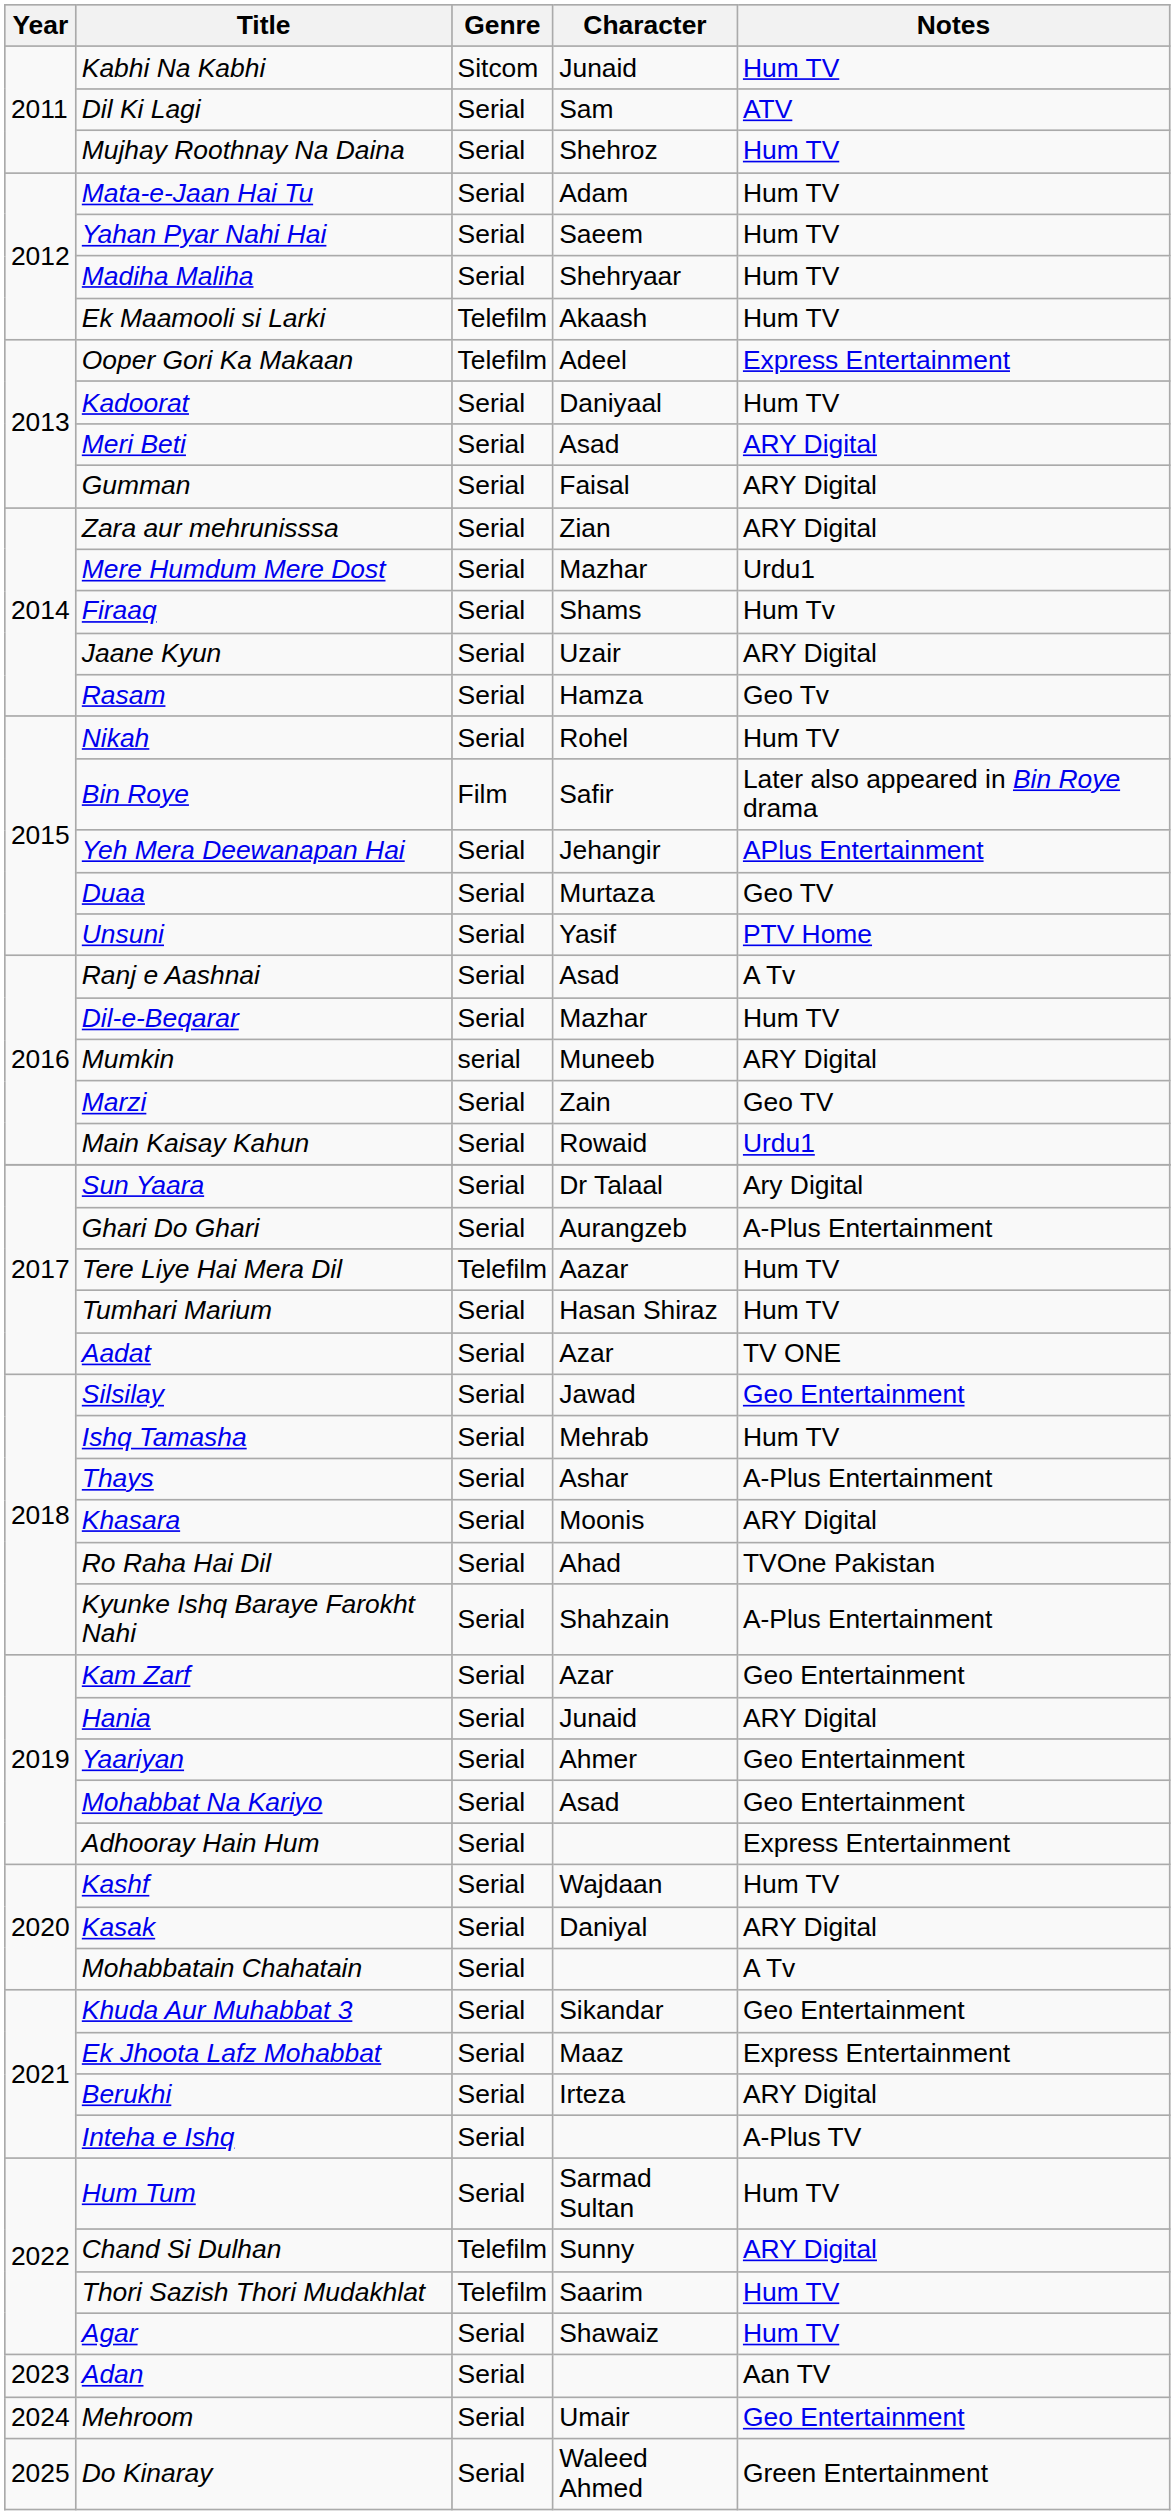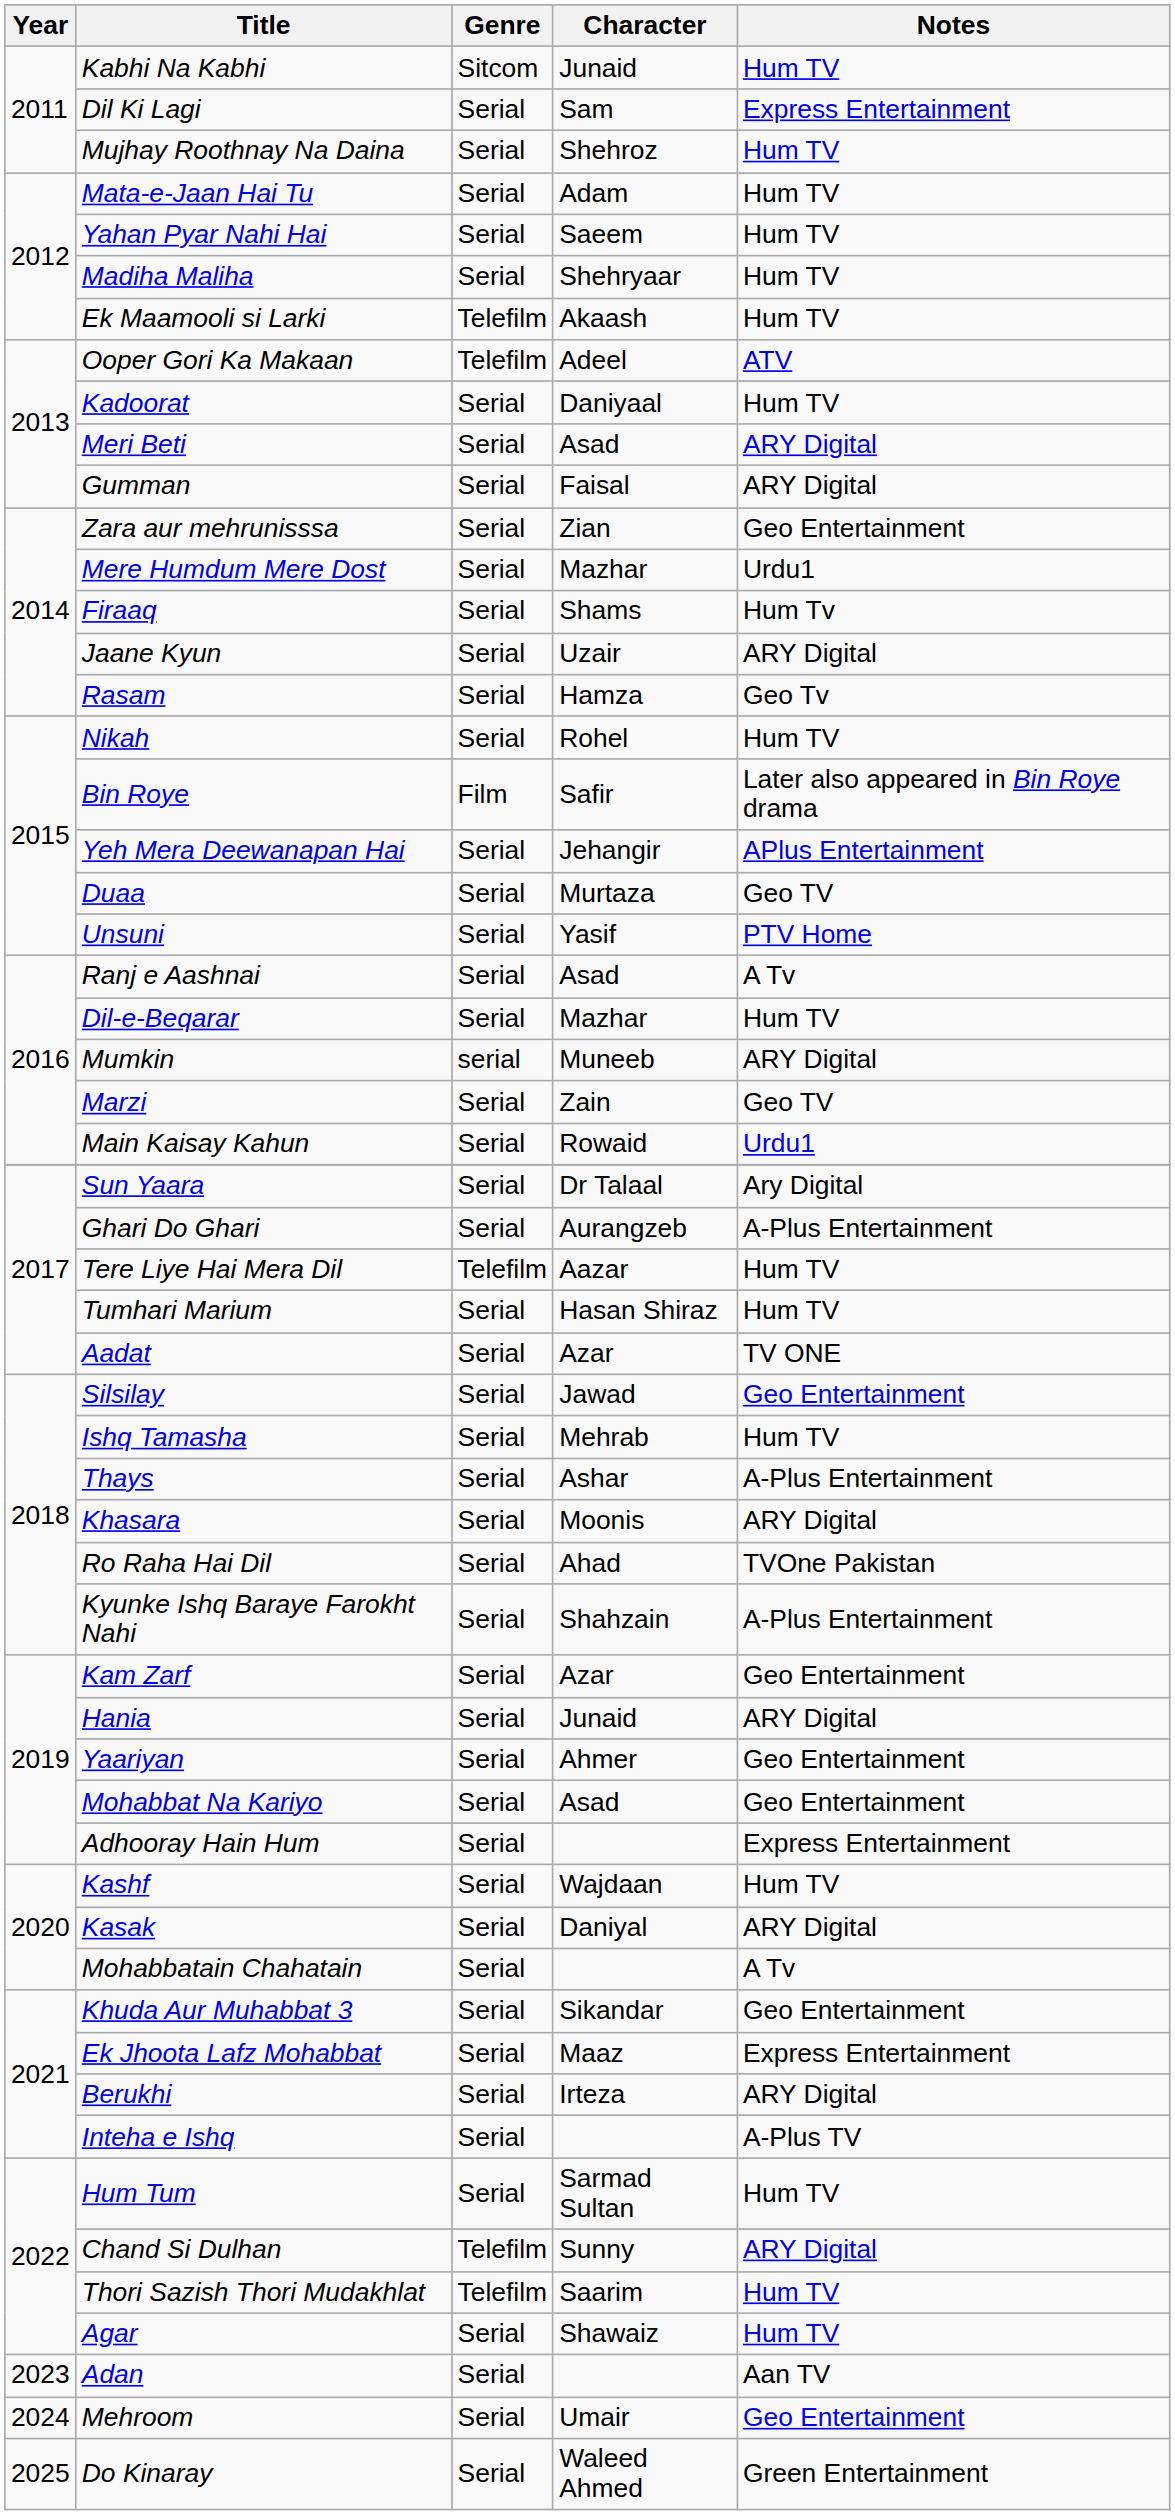 <table class="wikitable sortable"  style="width:80%;">
 <tr>
 <th>Year</th>
 <th>Title</th>
 <th>Genre</th>
 <th>Character</th>
 <th>Notes</th>
 </tr>
 <tr>
 <td rowspan="3">2011</td>
 <td><em>Kabhi Na Kabhi</em></td>
 <td>Sitcom</td>
 <td>Junaid</td>
 <td><a href='#'>Hum TV</a></td>
 </tr>
 <tr>
 <td><em>Dil Ki Lagi</em></td>
 <td>Serial</td>
 <td>Sam</td>
-<td><a href='#'>ATV</a></td>
+<td><a href='#'>Express Entertainment</a></td>
 </tr>
 <tr>
 <td><em>Mujhay Roothnay Na Daina</em></td>
 <td>Serial</td>
 <td>Shehroz</td>
 <td><a href='#'>Hum TV</a></td>
 </tr>
 <tr>
 <td rowspan="4">2012</td>
 <td><em><a href='#'>Mata-e-Jaan Hai Tu</a></em></td>
 <td>Serial</td>
 <td>Adam</td>
 <td>Hum TV</td>
 </tr>
 <tr>
 <td><em><a href='#'>Yahan Pyar Nahi Hai</a></em></td>
 <td>Serial</td>
 <td>Saeem</td>
 <td>Hum TV</td>
 </tr>
 <tr>
 <td><em><a href='#'>Madiha Maliha</a></em></td>
 <td>Serial</td>
 <td>Shehryaar</td>
 <td>Hum TV</td>
 </tr>
 <tr>
 <td><em>Ek Maamooli si Larki</em></td>
 <td>Telefilm</td>
 <td>Akaash</td>
 <td>Hum TV</td>
 </tr>
 <tr>
 <td rowspan="4">2013</td>
 <td><em>Ooper Gori Ka Makaan</em></td>
 <td>Telefilm</td>
 <td>Adeel</td>
-<td><a href='#'>Express Entertainment</a></td>
+<td><a href='#'>ATV</a></td>
 </tr>
 <tr>
 <td><em><a href='#'>Kadoorat</a></em></td>
 <td>Serial</td>
 <td>Daniyaal</td>
 <td>Hum TV</td>
 </tr>
 <tr>
 <td><em><a href='#'>Meri Beti</a></em></td>
 <td>Serial</td>
 <td>Asad</td>
 <td><a href='#'>ARY Digital</a></td>
 </tr>
 <tr>
 <td><em>Gumman</em></td>
 <td>Serial</td>
 <td>Faisal</td>
 <td>ARY Digital</td>
 </tr>
 <tr>
 <td rowspan="5">2014</td>
 <td><em>Zara aur mehrunisssa</em></td>
 <td>Serial</td>
 <td>Zian</td>
-<td>ARY Digital</td>
+<td>Geo Entertainment</td>
 </tr>
 <tr>
 <td><em><a href='#'>Mere Humdum Mere Dost</a></em></td>
 <td>Serial</td>
 <td>Mazhar</td>
 <td>Urdu1</td>
 </tr>
 <tr>
 <td><em><a href='#'>Firaaq</a></em></td>
 <td>Serial</td>
 <td>Shams</td>
 <td>Hum Tv</td>
 </tr>
 <tr>
 <td><em>Jaane Kyun</em></td>
 <td>Serial</td>
 <td>Uzair</td>
 <td>ARY Digital</td>
 </tr>
 <tr>
 <td><em><a href='#'>Rasam</a></em></td>
 <td>Serial</td>
 <td>Hamza</td>
 <td>Geo Tv</td>
 </tr>
 <tr>
 <td rowspan="5">2015</td>
 <td><em><a href='#'>Nikah</a></em></td>
 <td>Serial</td>
 <td>Rohel</td>
 <td>Hum TV</td>
 </tr>
 <tr>
 <td><em><a href='#'>Bin Roye</a></em></td>
 <td>Film</td>
 <td>Safir</td>
 <td>Later also appeared in <a href='#'><em>Bin Roye</em></a> drama</td>
 </tr>
 <tr>
 <td><em><a href='#'>Yeh Mera Deewanapan Hai</a></em></td>
 <td>Serial</td>
 <td>Jehangir</td>
 <td><a href='#'>APlus Entertainment</a></td>
 </tr>
 <tr>
 <td><em><a href='#'>Duaa</a></em></td>
 <td>Serial</td>
 <td>Murtaza</td>
 <td>Geo TV</td>
 </tr>
 <tr>
 <td><em><a href='#'>Unsuni</a></em></td>
 <td>Serial</td>
 <td>Yasif</td>
 <td><a href='#'>PTV Home</a></td>
 </tr>
 <tr>
 <td rowspan="5">2016</td>
 <td><em>Ranj e Aashnai</em></td>
 <td>Serial</td>
 <td>Asad</td>
 <td>A Tv</td>
 </tr>
 <tr>
 <td><em><a href='#'>Dil-e-Beqarar</a></em></td>
 <td>Serial</td>
 <td>Mazhar</td>
 <td>Hum TV</td>
 </tr>
 <tr>
 <td><em>Mumkin</em></td>
 <td>serial</td>
 <td>Muneeb</td>
 <td>ARY Digital</td>
 </tr>
 <tr>
 <td><em><a href='#'>Marzi</a></em></td>
 <td>Serial</td>
 <td>Zain</td>
 <td>Geo TV</td>
 </tr>
 <tr>
 <td><em>Main Kaisay Kahun</em></td>
 <td>Serial</td>
 <td>Rowaid</td>
 <td><a href='#'>Urdu1</a></td>
 </tr>
 <tr>
 </tr>
 <tr>
 </tr>
 <tr Serial>
 </tr>
 <tr Rohan>
 </tr>
 <tr Hum tv>
 </tr>
 <tr>
 <td rowspan="5">2017</td>
 <td><em><a href='#'>Sun Yaara</a></em></td>
 <td>Serial</td>
 <td>Dr Talaal</td>
 <td>Ary Digital</td>
 </tr>
 <tr>
 <td><em>Ghari Do Ghari</em></td>
 <td>Serial</td>
 <td>Aurangzeb</td>
 <td>A-Plus Entertainment</td>
 </tr>
 <tr>
 <td><em>Tere Liye Hai Mera Dil</em></td>
 <td>Telefilm</td>
 <td>Aazar</td>
 <td>Hum TV</td>
 </tr>
 <tr>
 <td><em>Tumhari Marium</em></td>
 <td>Serial</td>
 <td>Hasan Shiraz</td>
 <td>Hum TV</td>
 </tr>
 <tr>
 <td><em><a href='#'>Aadat</a></em></td>
 <td>Serial</td>
 <td>Azar</td>
 <td>TV ONE</td>
 </tr>
 <tr>
 <td rowspan="6">2018</td>
 <td><em><a href='#'>Silsilay</a></em></td>
 <td>Serial</td>
 <td>Jawad</td>
 <td><a href='#'>Geo Entertainment</a></td>
 </tr>
 <tr>
 <td><em><a href='#'>Ishq Tamasha</a></em></td>
 <td>Serial</td>
 <td>Mehrab</td>
 <td>Hum TV</td>
 </tr>
 <tr>
 <td><em><a href='#'>Thays</a></em></td>
 <td>Serial</td>
 <td>Ashar</td>
 <td>A-Plus Entertainment</td>
 </tr>
 <tr>
 <td><em><a href='#'>Khasara</a></em></td>
 <td>Serial</td>
 <td>Moonis</td>
 <td>ARY Digital</td>
 </tr>
 <tr>
 <td><em>Ro Raha Hai Dil</em></td>
 <td>Serial</td>
 <td>Ahad</td>
 <td>TVOne Pakistan</td>
 </tr>
 <tr>
 <td><em>Kyunke Ishq Baraye Farokht Nahi</em></td>
 <td>Serial</td>
 <td>Shahzain</td>
 <td>A-Plus Entertainment</td>
 </tr>
 <tr>
 <td rowspan="5">2019</td>
 <td><em><a href='#'>Kam Zarf</a></em></td>
 <td>Serial</td>
 <td>Azar</td>
 <td>Geo Entertainment</td>
 </tr>
 <tr>
 <td><em><a href='#'>Hania</a></em></td>
 <td>Serial</td>
 <td>Junaid</td>
 <td>ARY Digital</td>
 </tr>
 <tr>
 <td><em><a href='#'>Yaariyan</a></em></td>
 <td>Serial</td>
 <td>Ahmer</td>
 <td>Geo Entertainment</td>
 </tr>
 <tr>
 <td><em><a href='#'>Mohabbat Na Kariyo</a></em></td>
 <td>Serial</td>
 <td>Asad</td>
 <td>Geo Entertainment</td>
 </tr>
 <tr>
 <td><em>Adhooray Hain Hum</em></td>
 <td>Serial</td>
 <td></td>
 <td>Express Entertainment</td>
 </tr>
 <tr>
 <td rowspan="3">2020</td>
 <td><em><a href='#'>Kashf</a></em></td>
 <td>Serial</td>
 <td>Wajdaan</td>
 <td>Hum TV</td>
 </tr>
 <tr>
 <td><em><a href='#'>Kasak</a></em></td>
 <td>Serial</td>
 <td>Daniyal</td>
 <td>ARY Digital</td>
 </tr>
 <tr>
 <td><em>Mohabbatain Chahatain</em></td>
 <td>Serial</td>
 <td></td>
 <td>A Tv</td>
 </tr>
 <tr>
 <td rowspan="4" 1>2021</td>
 <td><em><a href='#'>Khuda Aur Muhabbat 3</a></em></td>
 <td>Serial</td>
 <td>Sikandar</td>
 <td>Geo Entertainment</td>
 </tr>
 <tr>
 <td><em><a href='#'>Ek Jhoota Lafz Mohabbat</a></em></td>
 <td>Serial</td>
 <td>Maaz</td>
 <td>Express Entertainment</td>
 </tr>
 <tr>
 <td><em><a href='#'>Berukhi</a></em></td>
 <td>Serial</td>
 <td>Irteza</td>
 <td>ARY Digital</td>
 </tr>
 <tr>
 <td><em><a href='#'>Inteha e Ishq</a></em></td>
 <td>Serial</td>
 <td></td>
 <td>A-Plus TV</td>
 </tr>
 <tr>
 <td rowspan="4">2022</td>
 <td><em><a href='#'>Hum Tum</a></em></td>
 <td>Serial</td>
 <td>Sarmad Sultan</td>
 <td>Hum TV</td>
 </tr>
 <tr>
 <td><em>Chand Si Dulhan</em></td>
 <td>Telefilm</td>
 <td>Sunny</td>
 <td><a href='#'>ARY Digital</a></td>
 </tr>
 <tr>
 <td><em>Thori Sazish Thori Mudakhlat</em></td>
 <td>Telefilm</td>
 <td>Saarim</td>
 <td><a href='#'>Hum TV</a></td>
 </tr>
 <tr>
 <td><em><a href='#'>Agar</a></em></td>
 <td>Serial</td>
 <td>Shawaiz</td>
 <td><a href='#'>Hum TV</a></td>
 </tr>
 <tr>
 <td>2023</td>
 <td><em><a href='#'>Adan</a></em></td>
 <td>Serial</td>
 <td></td>
 <td>Aan TV</td>
 </tr>
 <tr>
 <td>2024</td>
 <td><em>Mehroom</em></td>
 <td>Serial</td>
 <td>Umair</td>
 <td><a href='#'>Geo Entertainment</a></td>
 </tr>
 <tr>
 <td>2025</td>
 <td><em>Do Kinaray</em></td>
 <td>Serial</td>
 <td>Waleed Ahmed</td>
 <td>Green Entertainment</td>
 </tr>
 </table>
